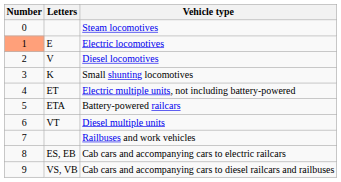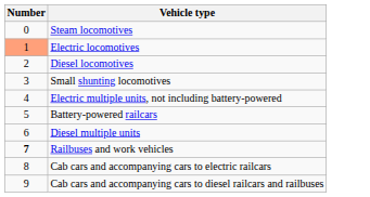 <table class="wikitable">
 <tr>
 <th>Number</th>
-<th>Letters</th>
 <th>Vehicle type</th>
 </tr>
 <tr>
 <td align="center">0</td>
-<td></td>
 <td><a href='#'>Steam locomotives</a></td>
 </tr>
 <tr>
 <td align="center" style="background: lightsalmon;">1</td>
-<td>E</td>
 <td><a href='#'>Electric locomotives</a></td>
 </tr>
 <tr>
 <td align="center">2</td>
-<td>V</td>
 <td><a href='#'>Diesel locomotives</a></td>
 </tr>
 <tr>
 <td align="center">3</td>
-<td>K</td>
 <td>Small <a href='#'>shunting</a> locomotives</td>
 </tr>
 <tr>
 <td align="center">4</td>
-<td>ET</td>
 <td><a href='#'>Electric multiple units</a>, not including battery-powered</td>
 </tr>
 <tr>
 <td align="center">5</td>
-<td>ETA</td>
 <td>Battery-powered <a href='#'>railcars</a></td>
 </tr>
 <tr>
 <td align="center">6</td>
-<td>VT</td>
 <td><a href='#'>Diesel multiple units</a></td>
 </tr>
 <tr>
-<td align="center">7</td>
-<td></td>
+<td align="center"><strong>7</strong></td>
 <td><a href='#'>Railbuses</a> and work vehicles</td>
 </tr>
 <tr>
 <td align="center">8</td>
-<td>ES, EB</td>
 <td>Cab cars and accompanying cars to electric railcars</td>
 </tr>
 <tr>
 <td align="center">9</td>
-<td>VS, VB</td>
 <td>Cab cars and accompanying cars to diesel railcars and railbuses</td>
 </tr>
 </table>
